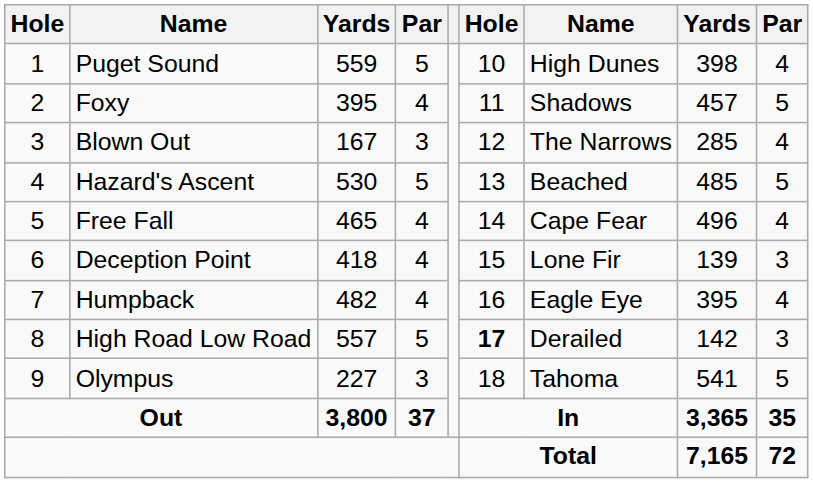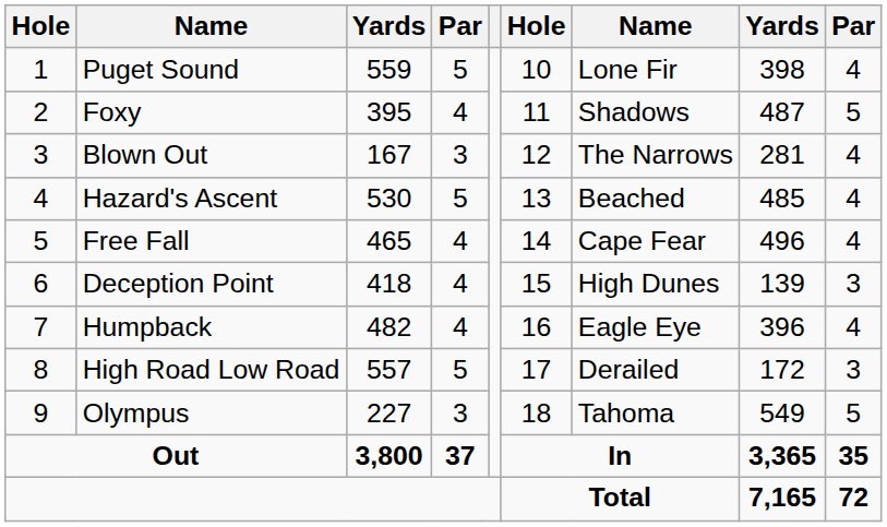 <table class=wikitable>
 <tr>
 <th>Hole</th>
 <th>Name</th>
 <th>Yards</th>
 <th>Par</th>
 <th></th>
 <th>Hole</th>
 <th>Name</th>
 <th>Yards</th>
 <th>Par</th>
 </tr>
 <tr>
 <td align=center>1</td>
 <td>Puget Sound</td>
 <td align=center>559</td>
 <td align=center>5</td>
 <td rowspan=10></td>
 <td align=center>10</td>
-<td>High Dunes</td>
+<td>Lone Fir</td>
 <td align=center>398</td>
 <td align=center>4</td>
 </tr>
 <tr>
 <td align=center>2</td>
 <td>Foxy</td>
 <td align=center>395</td>
 <td align=center>4</td>
 <td align=center>11</td>
 <td>Shadows</td>
-<td align=center>457</td>
+<td align=center>487</td>
 <td align=center>5</td>
 </tr>
 <tr>
 <td align=center>3</td>
 <td>Blown Out</td>
 <td align=center>167</td>
 <td align=center>3</td>
 <td align=center>12</td>
 <td>The Narrows</td>
-<td align=center>285</td>
+<td align=center>281</td>
 <td align=center>4</td>
 </tr>
 <tr>
 <td align=center>4</td>
 <td>Hazard's Ascent</td>
 <td align=center>530</td>
 <td align=center>5</td>
 <td align=center>13</td>
 <td>Beached</td>
 <td align=center>485</td>
-<td align=center>5</td>
+<td align=center>4</td>
 </tr>
 <tr>
 <td align=center>5</td>
 <td>Free Fall</td>
 <td align=center>465</td>
 <td align=center>4</td>
 <td align=center>14</td>
 <td>Cape Fear</td>
 <td align=center>496</td>
 <td align=center>4</td>
 </tr>
 <tr>
 <td align=center>6</td>
 <td>Deception Point</td>
 <td align=center>418</td>
 <td align=center>4</td>
 <td align=center>15</td>
-<td>Lone Fir</td>
+<td>High Dunes</td>
 <td align=center>139</td>
 <td align=center>3</td>
 </tr>
 <tr>
 <td align=center>7</td>
 <td>Humpback</td>
 <td align=center>482</td>
 <td align=center>4</td>
 <td align=center>16</td>
 <td>Eagle Eye</td>
-<td align=center>395</td>
+<td align=center>396</td>
 <td align=center>4</td>
 </tr>
 <tr>
 <td align=center>8</td>
 <td>High Road Low Road</td>
 <td align=center>557</td>
 <td align=center>5</td>
-<td align=center><strong>17</strong></td>
+<td align=center>17</td>
 <td>Derailed</td>
-<td align=center>142</td>
+<td align=center>172</td>
 <td align=center>3</td>
 </tr>
 <tr>
 <td align=center>9</td>
 <td>Olympus</td>
 <td align=center>227</td>
 <td align=center>3</td>
 <td align=center>18</td>
 <td>Tahoma</td>
-<td align=center>541</td>
+<td align=center>549</td>
 <td align=center>5</td>
 </tr>
 <tr>
 <td colspan=2 align=center><strong>Out</strong></td>
 <td align=center><strong>3,800</strong></td>
 <td align=center><strong>37</strong></td>
 <td colspan=2 align=center><strong>In</strong></td>
 <td align=center><strong>3,365</strong></td>
 <td align=center><strong>35</strong></td>
 </tr>
 <tr>
 <td colspan=5></td>
 <td colspan=2 align=center><strong>Total</strong></td>
 <td align=center><strong>7,165</strong></td>
 <td align=center><strong>72</strong></td>
 </tr>
 </table>
